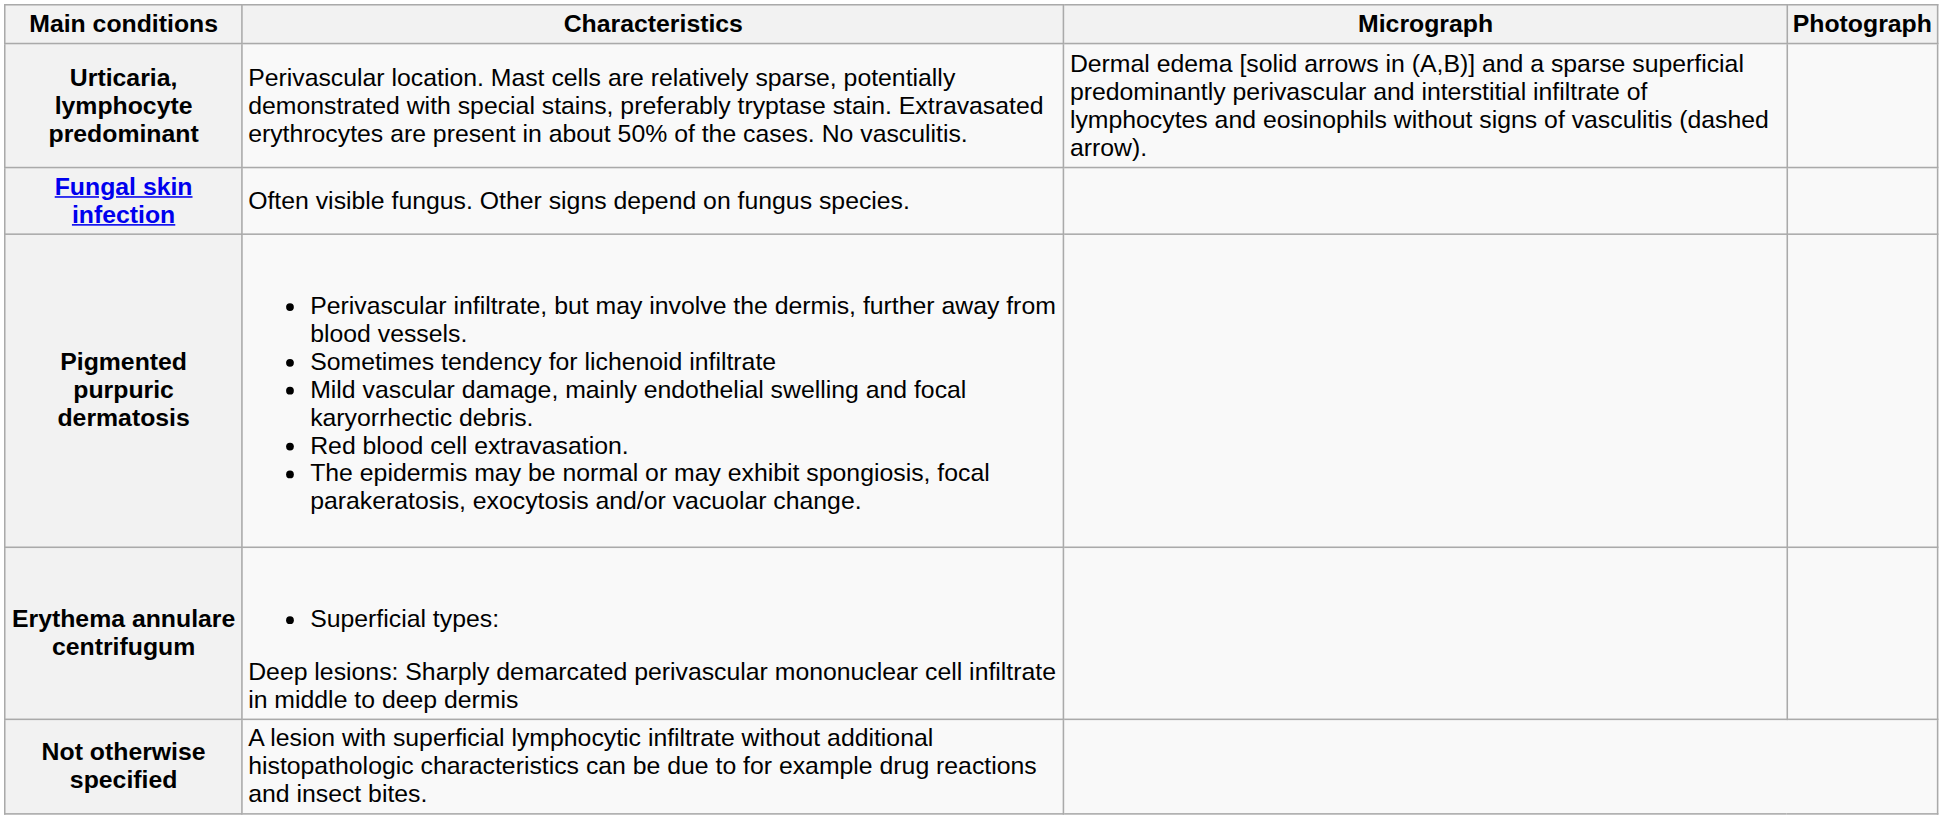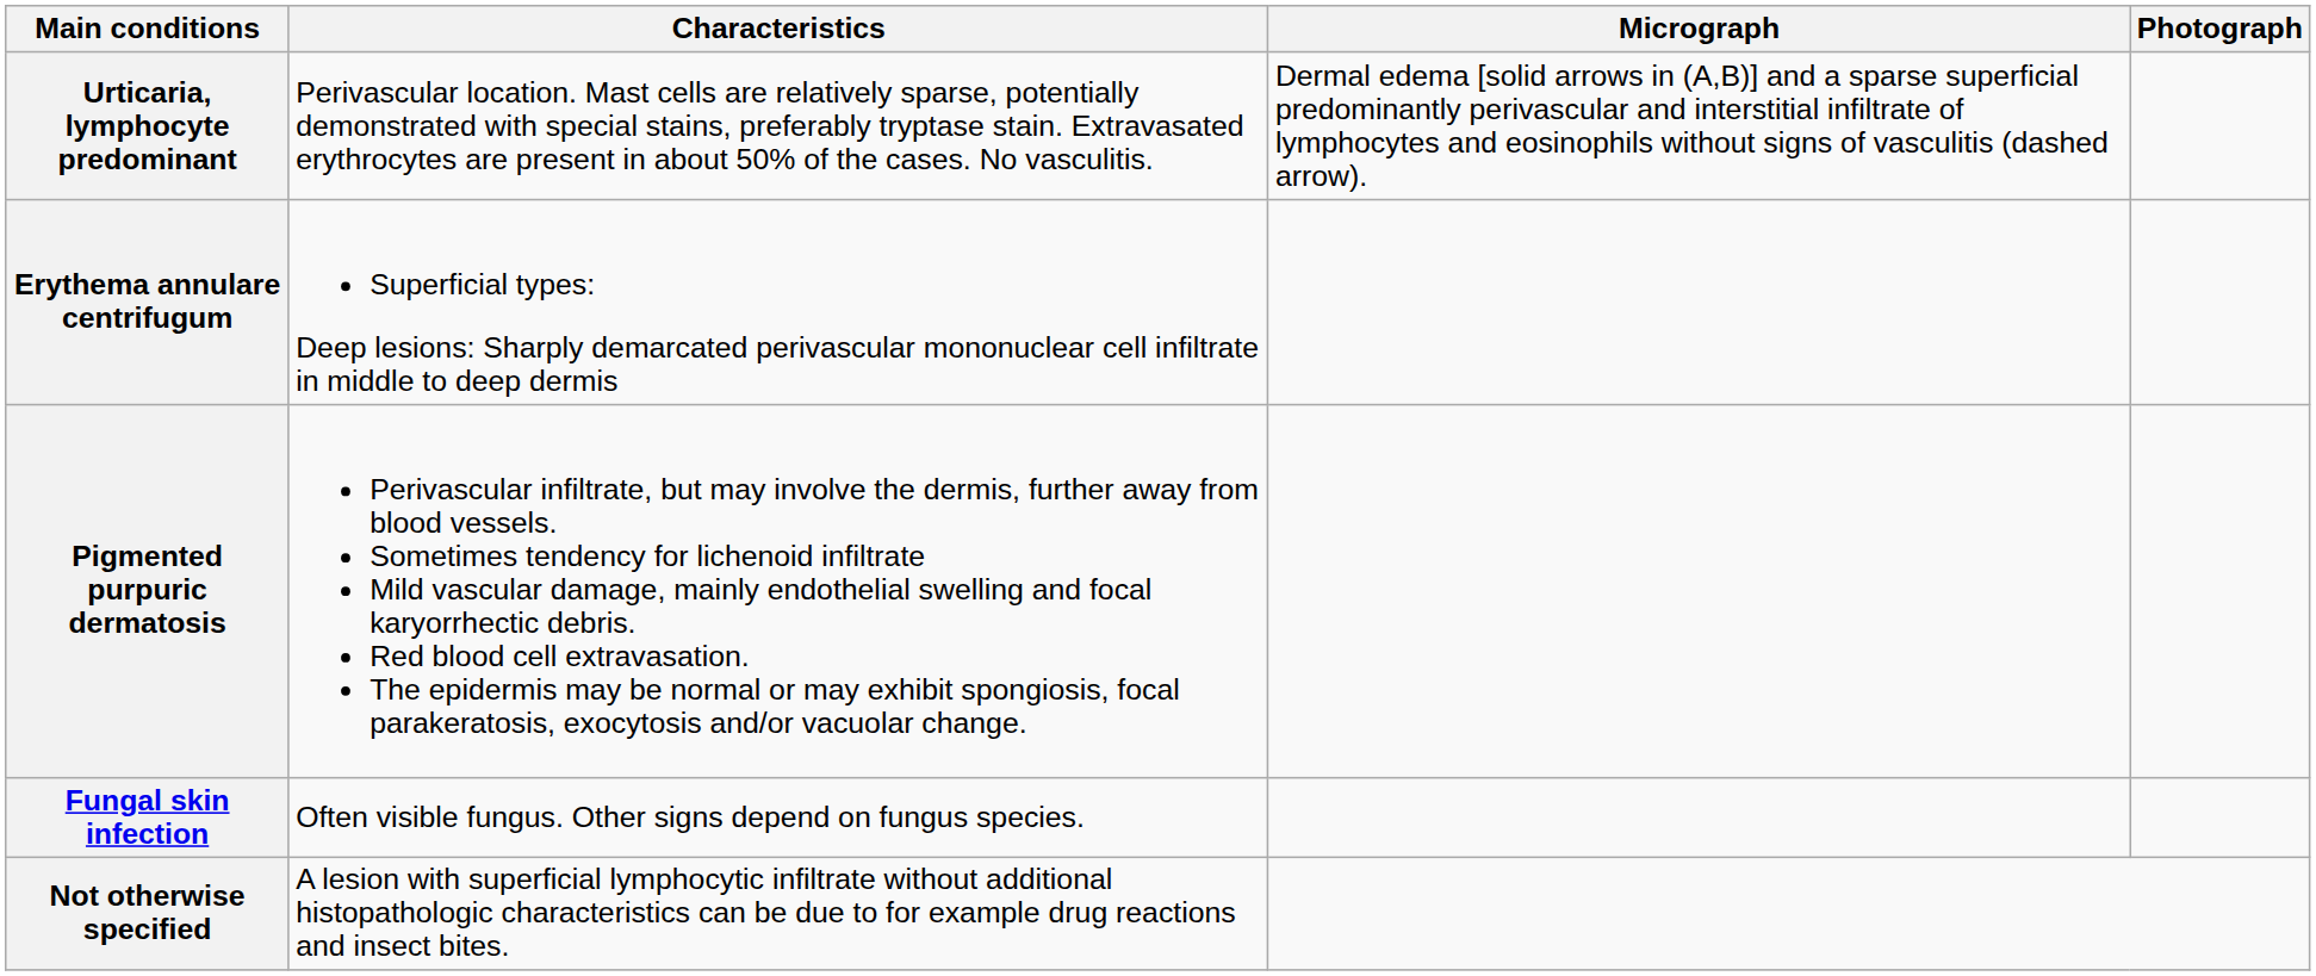 <table class="wikitable">
 <tr>
 <th>Main conditions</th>
 <th>Characteristics</th>
 <th>Micrograph</th>
 <th>Photograph</th>
 </tr>
 <tr>
 <th>Urticaria, lymphocyte predominant</th>
 <td>Perivascular location. Mast cells are relatively sparse, potentially demonstrated with special stains, preferably tryptase stain. Extravasated erythrocytes are present in about 50% of the cases. No vasculitis.</td>
 <td> Dermal edema [solid arrows in (A,B)] and a sparse superficial predominantly perivascular and interstitial infiltrate of lymphocytes and eosinophils without signs of vasculitis (dashed arrow).</td>
 <td></td>
 </tr>
 <tr>
-<th><a href='#'>Fungal skin infection</a></th>
-<td>Often visible fungus. Other signs depend on fungus species.</td>
+<th>Erythema annulare centrifugum</th>
+<td><br><ul><li>Superficial types:</li></ul>Deep lesions: Sharply demarcated perivascular mononuclear cell infiltrate in middle to deep dermis</td>
 <td></td>
 <td></td>
 </tr>
 <tr>
 <th>Pigmented purpuric dermatosis</th>
 <td><br><ul><li>Perivascular infiltrate, but may involve the dermis, further away from blood vessels.</li><li>Sometimes tendency for lichenoid infiltrate</li><li>Mild vascular damage, mainly endothelial swelling and focal karyorrhectic debris.</li><li>Red blood cell extravasation.</li><li>The epidermis may be normal or may exhibit spongiosis, focal parakeratosis, exocytosis and/or vacuolar change.</li></ul></td>
 <td></td>
 <td></td>
 </tr>
 <tr>
-<th>Erythema annulare centrifugum</th>
-<td><br><ul><li>Superficial types:</li></ul>Deep lesions: Sharply demarcated perivascular mononuclear cell infiltrate in middle to deep dermis</td>
+<th><a href='#'>Fungal skin infection</a></th>
+<td>Often visible fungus. Other signs depend on fungus species.</td>
 <td></td>
 <td></td>
 </tr>
 <tr>
 <th>Not otherwise specified</th>
 <td>A lesion with superficial lymphocytic infiltrate without additional histopathologic characteristics can be due to for example drug reactions and insect bites.</td>
 </tr>
 </table>
